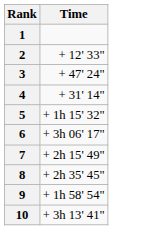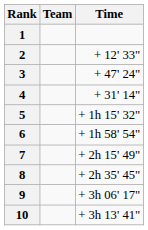 <table class="wikitable">
 <tr>
 <th scope="col">Rank</th>
+<th scope="col">Team</th>
 <th scope="col">Time</th>
 </tr>
 <tr>
 <th scope="row">1</th>
+<td>  </td>
 <td></td>
 </tr>
 <tr>
 <th scope="row">2</th>
+<td> </td>
 <td style="text-align:right;">+ 12' 33"</td>
 </tr>
 <tr>
 <th scope="row">3</th>
+<td> </td>
 <td style="text-align:right;">+ 47' 24"</td>
 </tr>
 <tr>
 <th scope="row">4</th>
+<td> </td>
 <td style="text-align:right;">+ 31' 14"</td>
 </tr>
 <tr>
 <th scope="row">5</th>
+<td> </td>
 <td style="text-align:right;">+ 1h 15' 32"</td>
 </tr>
 <tr>
 <th scope="row">6</th>
-<td style="text-align:right;">+ 3h 06' 17"</td>
+<td> </td>
+<td style="text-align:right;">+ 1h 58' 54"</td>
 </tr>
 <tr>
 <th scope="row">7</th>
+<td> </td>
 <td style="text-align:right;">+ 2h 15' 49"</td>
 </tr>
 <tr>
 <th scope="row">8</th>
+<td> </td>
 <td style="text-align:right;">+ 2h 35' 45"</td>
 </tr>
 <tr>
 <th scope="row">9</th>
-<td style="text-align:right;">+ 1h 58' 54"</td>
+<td> </td>
+<td style="text-align:right;">+ 3h 06' 17"</td>
 </tr>
 <tr>
 <th scope="row">10</th>
+<td> </td>
 <td style="text-align:right;">+ 3h 13' 41"</td>
 </tr>
 </table>
